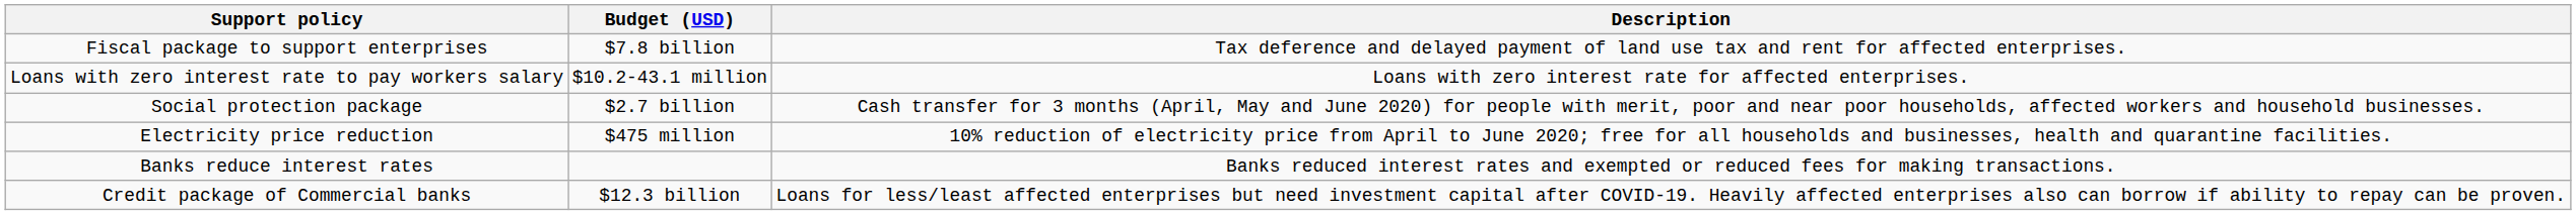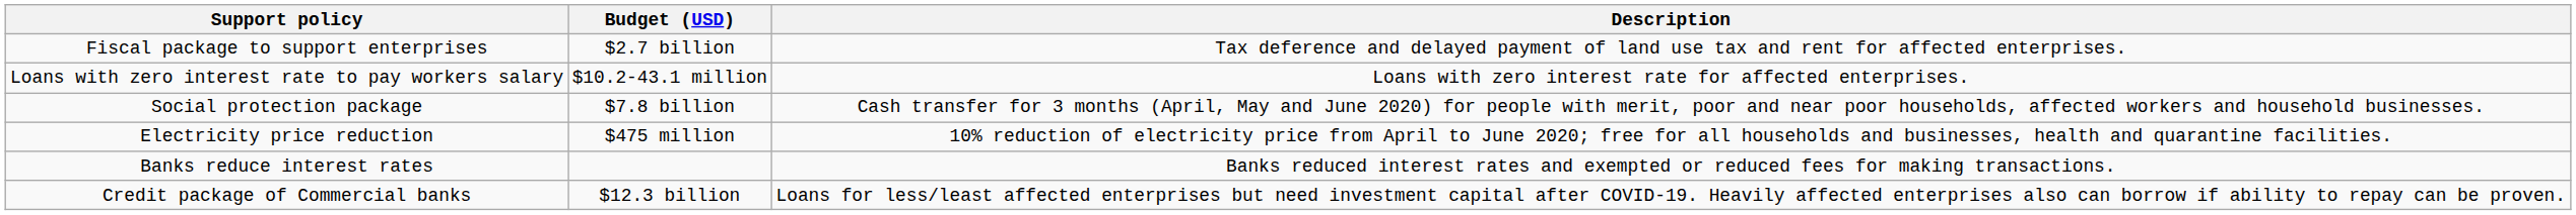 <table class="wikitable" style="text-align:center;margin:auto;">
 <tr>
 <th>Support policy</th>
 <th>Budget (<a href='#'>USD</a>)</th>
 <th>Description</th>
 </tr>
 <tr>
 <td>Fiscal package to support enterprises</td>
-<td>$7.8 billion</td>
+<td>$2.7 billion</td>
 <td>Tax deference and delayed payment of land use tax and rent for affected enterprises.</td>
 </tr>
 <tr>
 <td>Loans with zero interest rate to pay workers salary</td>
 <td>$10.2-43.1 million</td>
 <td>Loans with zero interest rate for affected enterprises.</td>
 </tr>
 <tr>
 <td>Social protection package</td>
-<td>$2.7 billion</td>
+<td>$7.8 billion</td>
 <td>Cash transfer for 3 months (April, May and June 2020) for people with merit, poor and near poor households, affected workers and household businesses.</td>
 </tr>
 <tr>
 <td>Electricity price reduction</td>
 <td>$475 million</td>
 <td>10% reduction of electricity price from April to June 2020; free for all households and businesses, health and quarantine facilities.</td>
 </tr>
 <tr>
 <td>Banks reduce interest rates</td>
 <td></td>
 <td>Banks reduced interest rates and exempted or reduced fees for making transactions.</td>
 </tr>
 <tr>
 <td>Credit package of Commercial banks</td>
 <td>$12.3 billion</td>
 <td>Loans for less/least affected enterprises but need investment capital after COVID-19. Heavily affected enterprises also can borrow if ability to repay can be proven.</td>
 </tr>
 </table>
